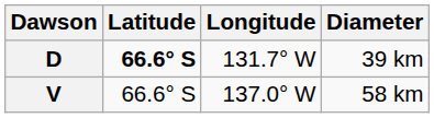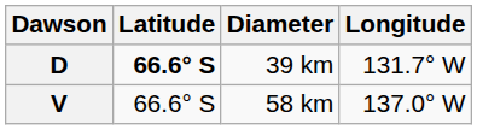 <table class="wikitable" style="text-align: right;">
 <tr>
 <th scope="col">Dawson</th>
 <th scope="col">Latitude</th>
+<th scope="col">Diameter</th>
 <th scope="col">Longitude</th>
-<th scope="col">Diameter</th>
 </tr>
 <tr>
 <th scope="row">D</th>
 <td><strong>66.6° S</strong></td>
+<td>39 km</td>
 <td>131.7° W</td>
-<td>39 km</td>
 </tr>
 <tr>
 <th scope="row">V</th>
 <td>66.6° S</td>
+<td>58 km</td>
 <td>137.0° W</td>
-<td>58 km</td>
 </tr>
 </table>
